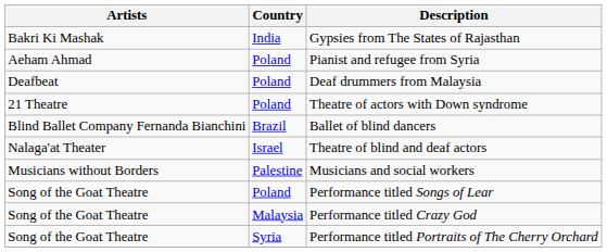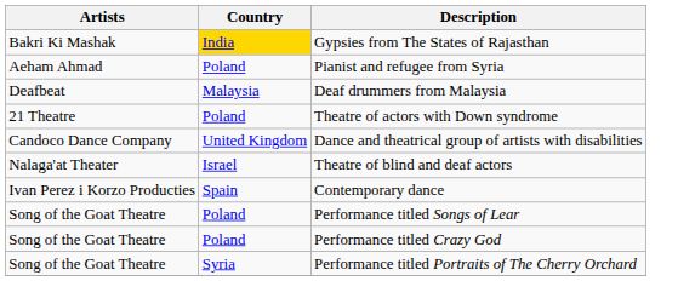 <table class="wikitable">
 <tr>
 <th>Artists</th>
 <th>Country</th>
 <th>Description</th>
 </tr>
 <tr>
 <td>Bakri Ki Mashak</td>
-<td><a href='#'>India</a></td>
+<td style="background: gold;"><a href='#'>India</a></td>
 <td>Gypsies from The States of Rajasthan</td>
 </tr>
 <tr>
 <td>Aeham Ahmad</td>
 <td><a href='#'>Poland</a></td>
 <td>Pianist and refugee from Syria</td>
 </tr>
 <tr>
 <td>Deafbeat</td>
-<td><a href='#'>Poland</a></td>
+<td><a href='#'>Malaysia</a></td>
 <td>Deaf drummers from Malaysia</td>
 </tr>
 <tr>
 <td>21 Theatre</td>
 <td><a href='#'>Poland</a></td>
 <td>Theatre of actors with Down syndrome</td>
 </tr>
 <tr>
-<td>Blind Ballet Company Fernanda Bianchini</td>
-<td><a href='#'>Brazil</a></td>
-<td>Ballet of blind dancers</td>
+<td>Candoco Dance Company</td>
+<td><a href='#'>United Kingdom</a></td>
+<td>Dance and theatrical group of artists with disabilities</td>
 </tr>
 <tr>
 <td>Nalaga'at Theater</td>
 <td><a href='#'>Israel</a></td>
 <td>Theatre of blind and deaf actors</td>
 </tr>
 <tr>
-<td>Musicians without Borders</td>
-<td><a href='#'>Palestine</a></td>
-<td>Musicians and social workers</td>
+<td>Ivan Perez i Korzo Producties</td>
+<td><a href='#'>Spain</a></td>
+<td>Contemporary dance</td>
 </tr>
 <tr>
 <td>Song of the Goat Theatre</td>
 <td><a href='#'>Poland</a></td>
 <td>Performance titled <em>Songs of Lear</em></td>
 </tr>
 <tr>
 <td>Song of the Goat Theatre</td>
-<td><a href='#'>Malaysia</a></td>
+<td><a href='#'>Poland</a></td>
 <td>Performance titled <em>Crazy God</em></td>
 </tr>
 <tr>
 <td>Song of the Goat Theatre</td>
 <td><a href='#'>Syria</a></td>
 <td>Performance titled <em>Portraits of The Cherry Orchard</em></td>
 </tr>
 <tr>
 </tr>
 </table>
